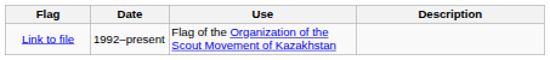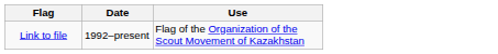 <table class="wikitable">
 <tr style="background:#efefef;">
 <th style="width:110px;">Flag</th>
 <th style="width:100px;">Date</th>
 <th style="width:250px;">Use</th>
-<th style="width:250px;">Description</th>
 </tr>
 <tr>
 <td style="text-align:center;"><a href='#'>Link to file</a></td>
 <td>1992–present</td>
 <td>Flag of the <a href='#'>Organization of the Scout Movement of Kazakhstan</a></td>
-<td></td>
 </tr>
 </table>
